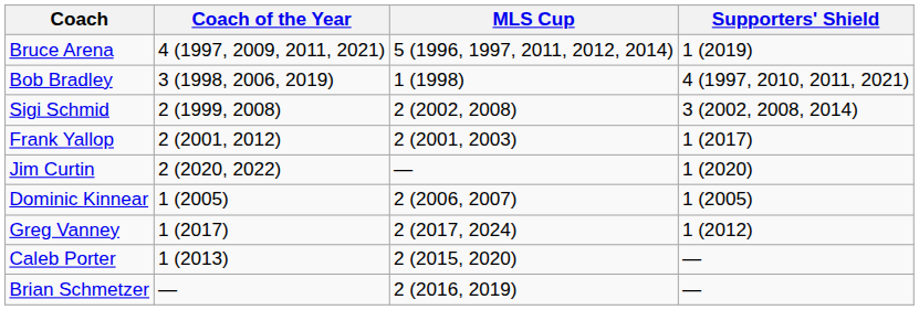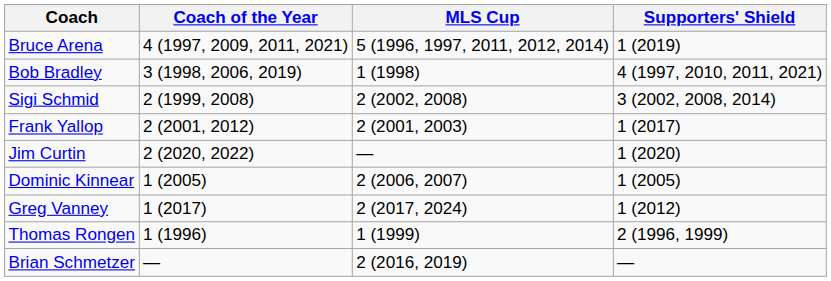 <table class="wikitable sortable">
 <tr>
 <th>Coach</th>
 <th><a href='#'>Coach of the Year</a></th>
 <th><a href='#'>MLS Cup</a></th>
 <th><a href='#'>Supporters' Shield</a></th>
 </tr>
 <tr>
 <td><a href='#'>Bruce Arena</a></td>
 <td>4 (1997, 2009, 2011, 2021)</td>
 <td>5 (1996, 1997, 2011, 2012, 2014)</td>
 <td>1 (2019)</td>
 </tr>
 <tr>
 <td><a href='#'>Bob Bradley</a></td>
 <td>3 (1998, 2006, 2019)</td>
 <td>1 (1998)</td>
 <td>4 (1997, 2010, 2011, 2021)</td>
 </tr>
 <tr>
 <td><a href='#'>Sigi Schmid</a></td>
 <td>2 (1999, 2008)</td>
 <td>2 (2002, 2008)</td>
 <td>3 (2002, 2008, 2014)</td>
 </tr>
 <tr>
 <td><a href='#'>Frank Yallop</a></td>
 <td>2 (2001, 2012)</td>
 <td>2 (2001, 2003)</td>
 <td>1 (2017)</td>
 </tr>
 <tr>
 <td><a href='#'>Jim Curtin</a></td>
 <td>2 (2020, 2022)</td>
 <td>—</td>
 <td>1 (2020)</td>
 </tr>
 <tr>
 <td><a href='#'>Dominic Kinnear</a></td>
 <td>1 (2005)</td>
 <td>2 (2006, 2007)</td>
 <td>1 (2005)</td>
 </tr>
 <tr>
 <td><a href='#'>Greg Vanney</a></td>
 <td>1 (2017)</td>
 <td>2 (2017, 2024)</td>
 <td>1 (2012)</td>
 </tr>
 <tr>
-<td><a href='#'>Caleb Porter</a></td>
-<td>1 (2013)</td>
-<td>2 (2015, 2020)</td>
-<td>—</td>
+<td><a href='#'>Thomas Rongen</a></td>
+<td>1 (1996)</td>
+<td>1 (1999)</td>
+<td>2 (1996, 1999)</td>
 </tr>
 <tr>
 <td><a href='#'>Brian Schmetzer</a></td>
 <td>—</td>
 <td>2 (2016, 2019)</td>
 <td>—</td>
 </tr>
 </table>
